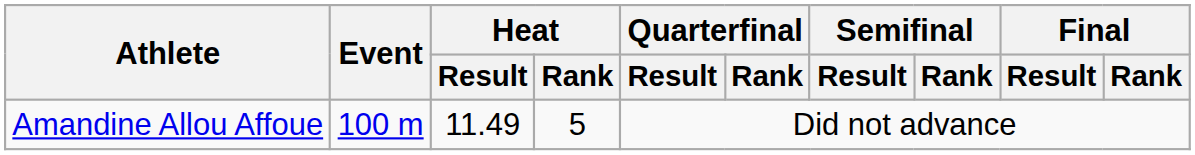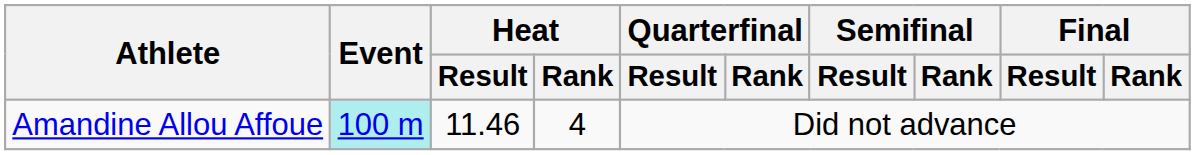 <table class="wikitable" style="font-size:90%">
 <tr>
 <th rowspan="2">Athlete</th>
 <th rowspan="2">Event</th>
 <th colspan="2">Heat</th>
 <th colspan="2">Quarterfinal</th>
 <th colspan="2">Semifinal</th>
 <th colspan="2">Final</th>
 </tr>
 <tr style="font-size:95%">
 <th>Result</th>
 <th>Rank</th>
 <th>Result</th>
 <th>Rank</th>
 <th>Result</th>
 <th>Rank</th>
 <th>Result</th>
 <th>Rank</th>
 </tr>
 <tr align=center>
 <td align=left><a href='#'>Amandine Allou Affoue</a></td>
-<td align=left><a href='#'>100 m</a></td>
-<td>11.49</td>
-<td>5</td>
+<td align=left style="background: paleturquoise;"><a href='#'>100 m</a></td>
+<td>11.46</td>
+<td>4</td>
 <td colspan=6>Did not advance</td>
 </tr>
 </table>
